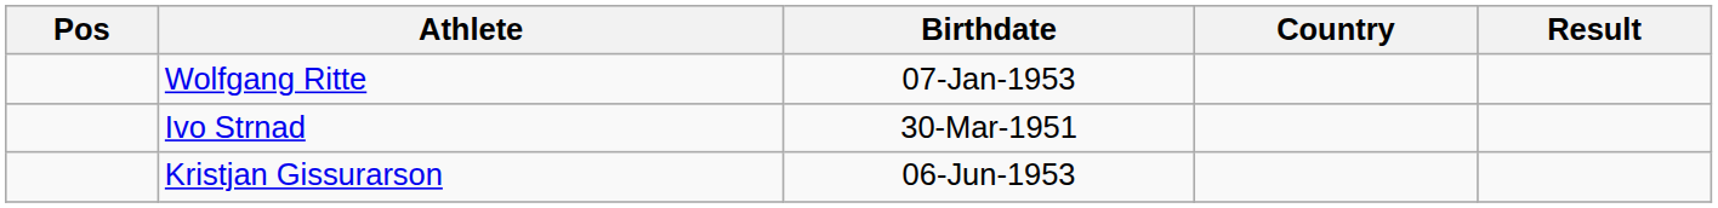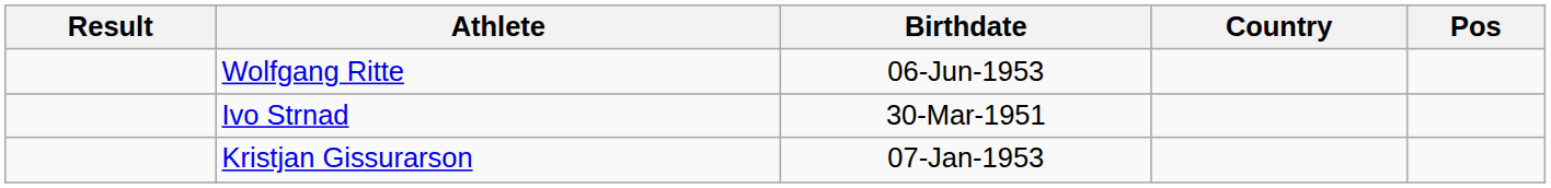 <table class="wikitable"  style="text-align:center; width:70%;">
 <tr>
-<th>Pos</th>
+<th>Result</th>
 <th>Athlete</th>
 <th>Birthdate</th>
 <th>Country</th>
-<th>Result</th>
+<th>Pos</th>
 </tr>
 <tr>
+<td></td>
+<td align=left><a href='#'>Wolfgang Ritte</a></td>
+<td>06-Jun-1953</td>
+<td align=left></td>
 <td align=center></td>
-<td align=left><a href='#'>Wolfgang Ritte</a></td>
-<td>07-Jan-1953</td>
-<td align=left></td>
-<td></td>
 </tr>
 <tr>
-<td align=center></td>
+<td></td>
 <td align=left><a href='#'>Ivo Strnad</a></td>
 <td>30-Mar-1951</td>
 <td align=left></td>
-<td></td>
+<td align=center></td>
 </tr>
 <tr>
+<td></td>
+<td align=left><a href='#'>Kristjan Gissurarson</a></td>
+<td>07-Jan-1953</td>
+<td align=left></td>
 <td align=center></td>
-<td align=left><a href='#'>Kristjan Gissurarson</a></td>
-<td>06-Jun-1953</td>
-<td align=left></td>
-<td></td>
 </tr>
 </table>
